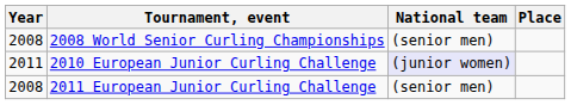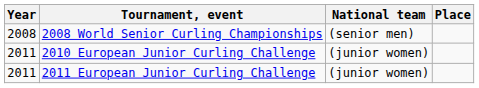 <table class="wikitable">
 <tr>
 <th scope="col">Year</th>
 <th scope="col">Tournament, event</th>
 <th scope="col">National team</th>
 <th scope="col">Place</th>
 </tr>
 <tr>
 <td>2008</td>
 <td><a href='#'>2008 World Senior Curling Championships</a></td>
 <td> (senior men)</td>
 <td></td>
 </tr>
 <tr>
 <td>2011</td>
 <td><a href='#'>2010 European Junior Curling Challenge</a></td>
-<td style="background: lavender;"> (junior women)</td>
+<td> (junior women)</td>
 <td></td>
 </tr>
 <tr>
-<td>2008</td>
+<td>2011</td>
 <td><a href='#'>2011 European Junior Curling Challenge</a></td>
-<td> (senior men)</td>
+<td> (junior women)</td>
 <td></td>
 </tr>
 </table>
